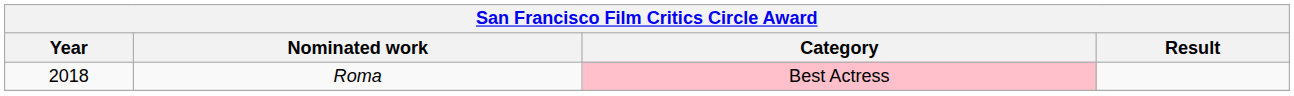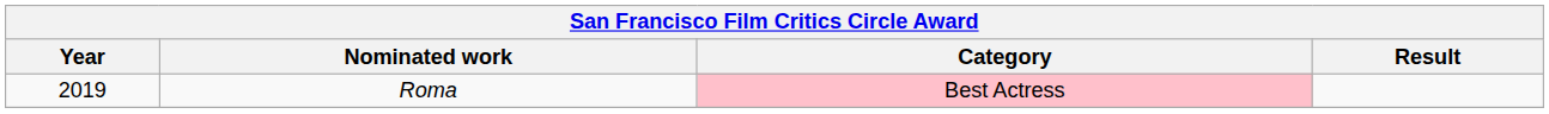 <table style="width:90%;" class="wikitable">
 <tr>
 <th colspan="4" style="text-align:center;"><a href='#'>San Francisco Film Critics Circle Award</a></th>
 </tr>
 <tr>
 <th style="width:10%;">Year</th>
 <th style="width:35%;">Nominated work</th>
 <th style="width:40%;">Category</th>
 <th style="width:15%;">Result</th>
 </tr>
 <tr>
-<td style="text-align:center;">2018</td>
+<td style="text-align:center;">2019</td>
 <td style="text-align:center;"><em>Roma</em></td>
 <td style="background: pink; text-align:center;">Best Actress</td>
 <td></td>
 </tr>
 <tr>
 </tr>
 </table>
